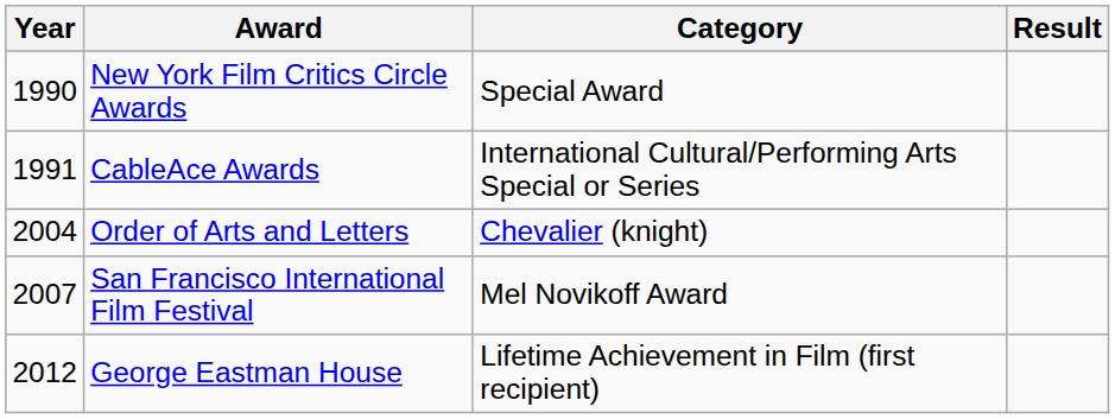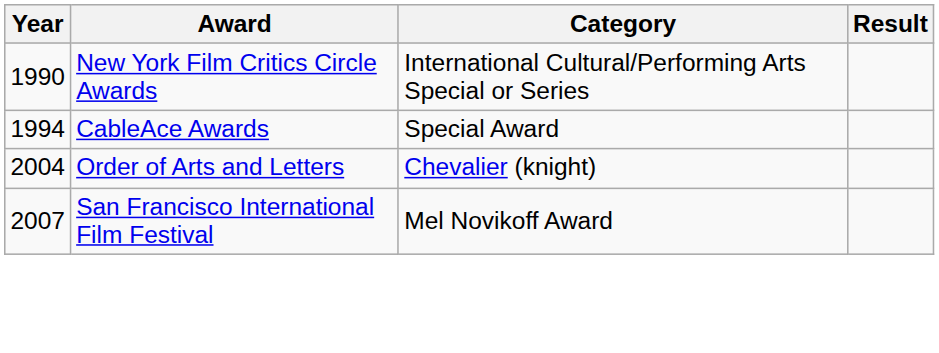 <table class="wikitable sortable">
 <tr>
 <th>Year</th>
 <th>Award</th>
 <th>Category</th>
 <th>Result</th>
 </tr>
 <tr>
 <td>1990</td>
 <td><a href='#'>New York Film Critics Circle Awards</a></td>
-<td>Special Award</td>
+<td>International Cultural/Performing Arts Special or Series</td>
 <td></td>
 </tr>
 <tr>
-<td>1991</td>
+<td>1994</td>
 <td><a href='#'>CableAce Awards</a></td>
-<td>International Cultural/Performing Arts Special or Series</td>
+<td>Special Award</td>
 <td></td>
 </tr>
 <tr>
 <td>2004</td>
 <td><a href='#'>Order of Arts and Letters</a></td>
 <td><a href='#'>Chevalier</a> (knight)</td>
 <td> </td>
 </tr>
 <tr>
 <td>2007</td>
 <td><a href='#'>San Francisco International Film Festival</a></td>
 <td>Mel Novikoff Award</td>
 <td></td>
 </tr>
-<tr>
-<td>2012</td>
-<td><a href='#'>George Eastman House</a></td>
-<td>Lifetime Achievement in Film (first recipient)</td>
-<td></td>
-</tr>
 </table>
